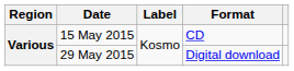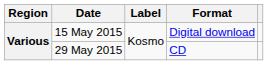 <table class="wikitable sortable plainrowheaders">
 <tr>
 <th scope="col">Region</th>
 <th scope="col">Date</th>
 <th scope="col">Label</th>
 <th scope="col">Format</th>
 <th scope="col"></th>
 </tr>
 <tr>
 <th scope="row" rowspan="2">Various</th>
 <td>15 May 2015</td>
 <td rowspan="2">Kosmo</td>
-<td><a href='#'>CD</a></td>
+<td><a href='#'>Digital download</a></td>
 <td></td>
 </tr>
 <tr>
 <td>29 May 2015</td>
-<td><a href='#'>Digital download</a></td>
+<td><a href='#'>CD</a></td>
 <td></td>
 </tr>
 </table>
